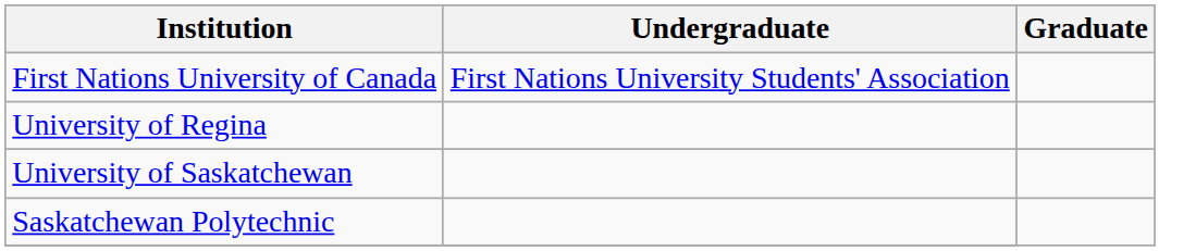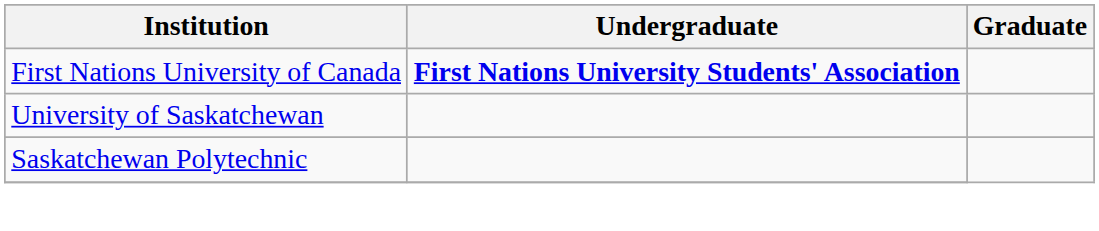 <table class="wikitable sortable">
 <tr>
 <th>Institution</th>
 <th>Undergraduate</th>
 <th>Graduate</th>
 </tr>
 <tr>
 <td><a href='#'>First Nations University of Canada</a></td>
-<td><a href='#'>First Nations University Students' Association</a></td>
-<td></td>
-</tr>
-<tr>
-<td><a href='#'>University of Regina</a></td>
-<td></td>
+<td><strong><a href='#'>First Nations University Students' Association</a></strong></td>
 <td></td>
 </tr>
 <tr>
 <td><a href='#'>University of Saskatchewan</a></td>
 <td></td>
 <td></td>
 </tr>
 <tr>
 <td><a href='#'>Saskatchewan Polytechnic</a></td>
 <td></td>
 </tr>
 <tr>
 </tr>
 </table>
